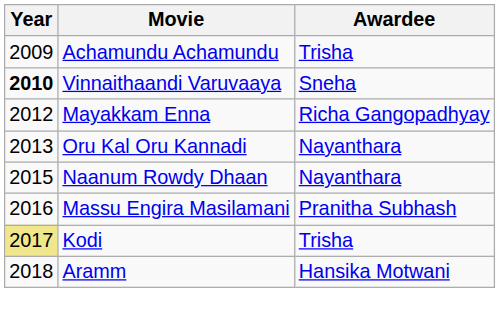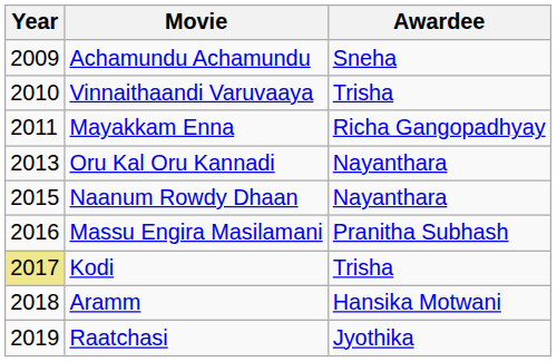 <table class="wikitable">
 <tr>
 <th>Year</th>
 <th>Movie</th>
 <th>Awardee</th>
 </tr>
 <tr>
 <td>2009</td>
 <td><a href='#'>Achamundu Achamundu</a></td>
+<td><a href='#'>Sneha</a></td>
+</tr>
+<tr>
+<td>2010</td>
+<td><a href='#'>Vinnaithaandi Varuvaaya</a></td>
 <td><a href='#'>Trisha</a></td>
 </tr>
 <tr>
-<td><strong>2010</strong></td>
-<td><a href='#'>Vinnaithaandi Varuvaaya</a></td>
-<td><a href='#'>Sneha</a></td>
-</tr>
-<tr>
-<td>2012</td>
+<td>2011</td>
 <td><a href='#'>Mayakkam Enna</a></td>
 <td><a href='#'>Richa Gangopadhyay</a></td>
 </tr>
 <tr>
 <td>2013</td>
 <td><a href='#'>Oru Kal Oru Kannadi</a></td>
 <td><a href='#'>Nayanthara</a></td>
 </tr>
 <tr>
 <td>2015</td>
 <td><a href='#'>Naanum Rowdy Dhaan</a></td>
 <td><a href='#'>Nayanthara</a></td>
 </tr>
 <tr>
 <td>2016</td>
 <td><a href='#'>Massu Engira Masilamani</a></td>
 <td><a href='#'>Pranitha Subhash</a></td>
 </tr>
 <tr>
 <td style="background: khaki;">2017</td>
 <td><a href='#'>Kodi</a></td>
 <td><a href='#'>Trisha</a></td>
 </tr>
 <tr>
 <td>2018</td>
 <td><a href='#'>Aramm</a></td>
 <td><a href='#'>Hansika Motwani</a></td>
 </tr>
+<tr>
+<td>2019</td>
+<td><a href='#'>Raatchasi</a></td>
+<td><a href='#'>Jyothika</a></td>
+</tr>
 </table>
